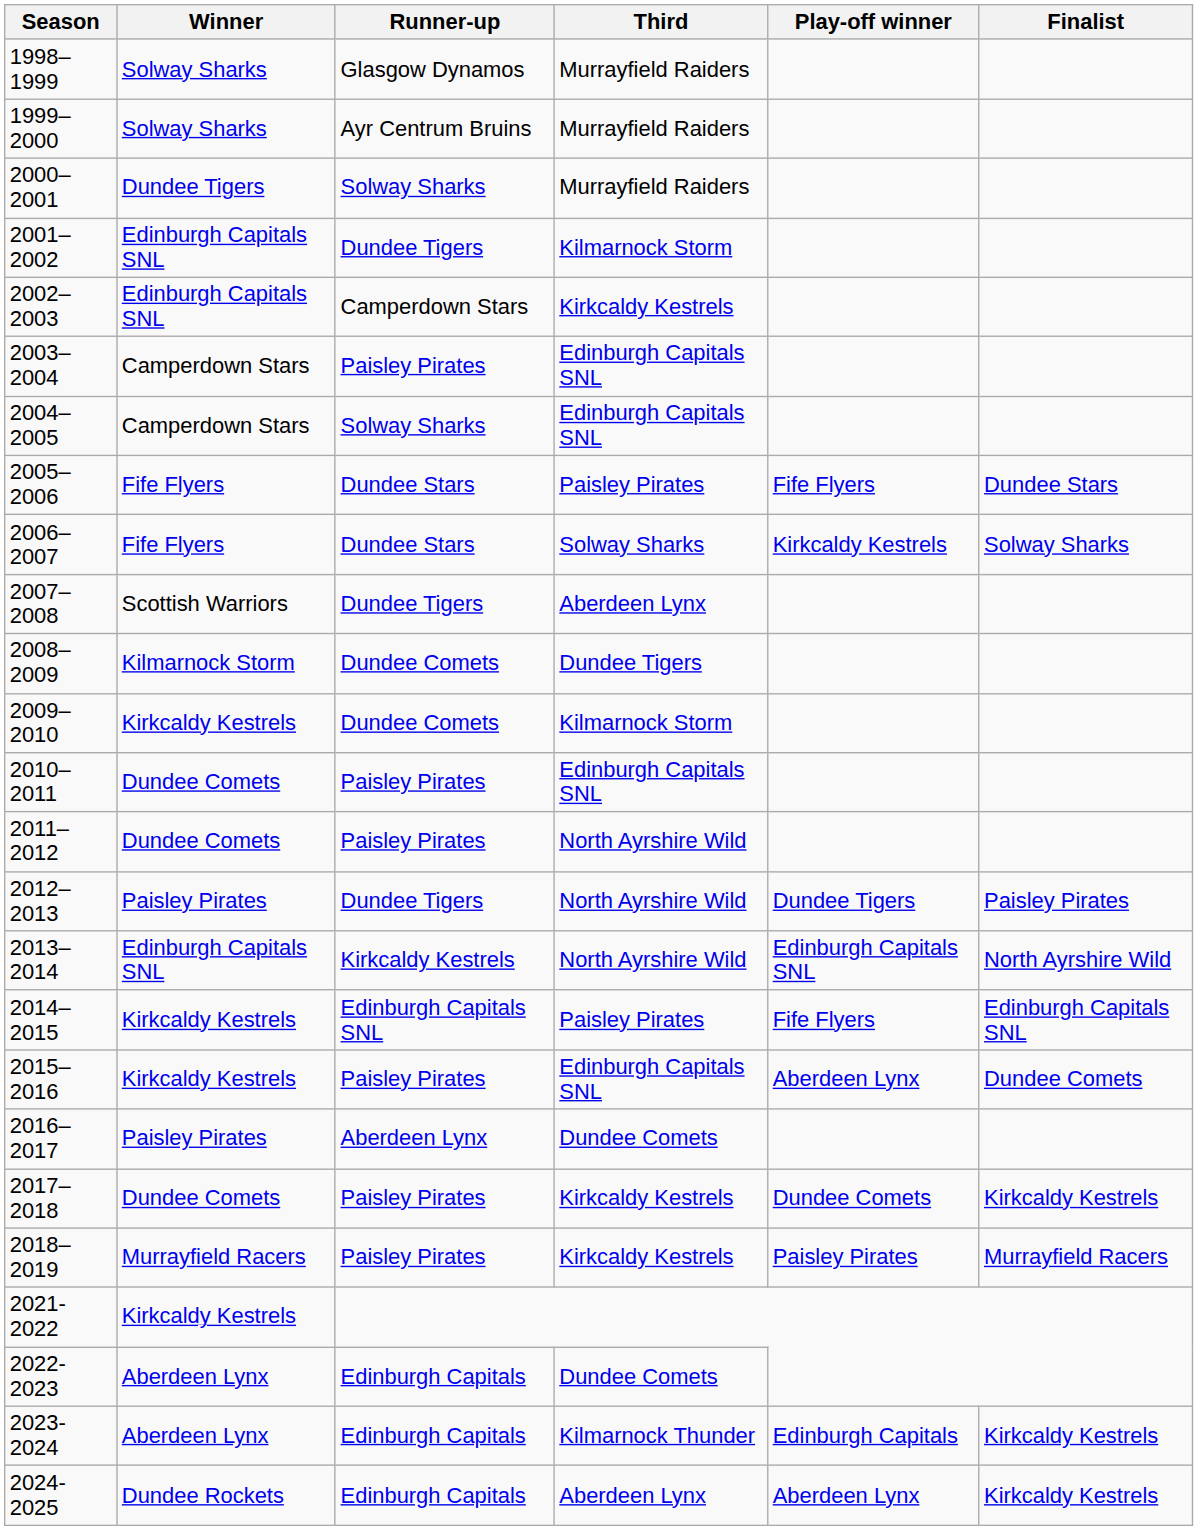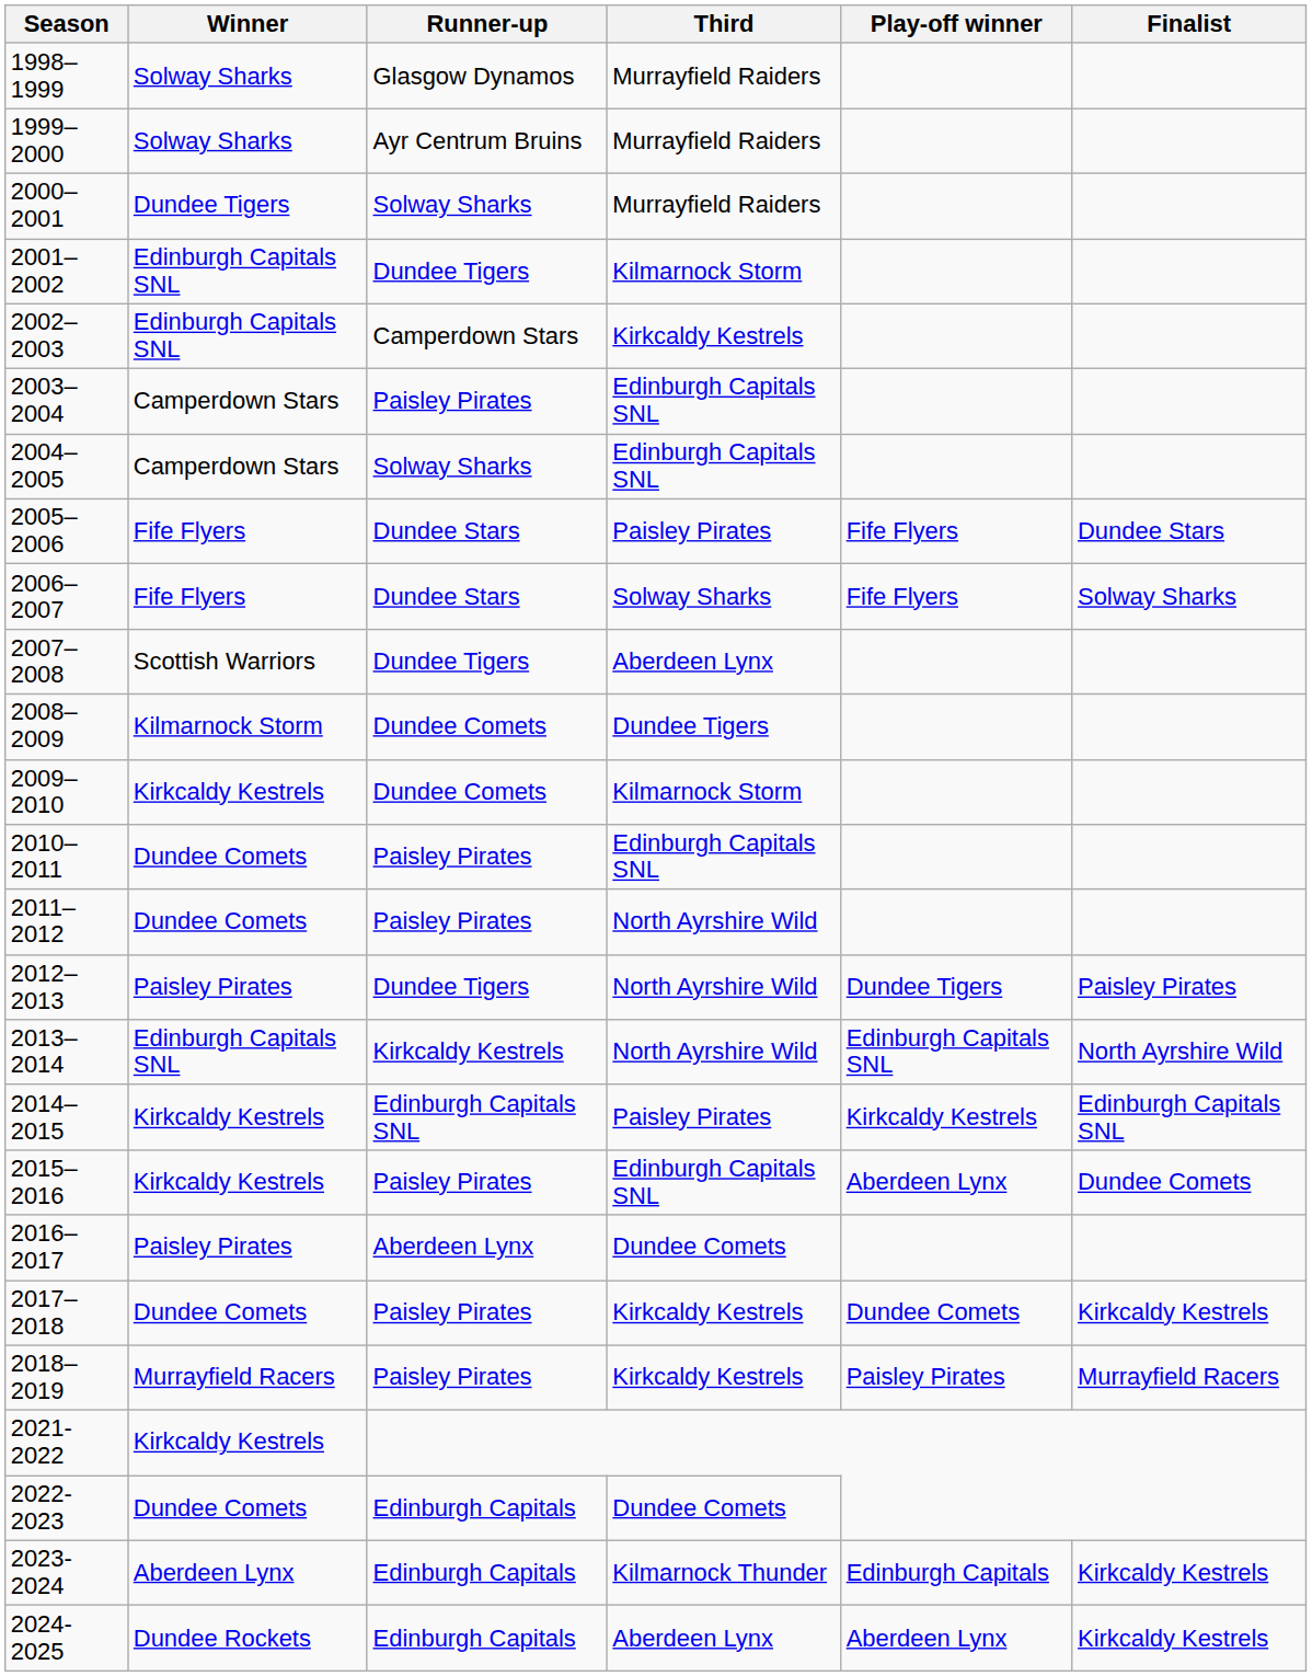 <table class="wikitable">
 <tr>
 <th>Season</th>
 <th>Winner</th>
 <th>Runner-up</th>
 <th>Third</th>
 <th>Play-off winner</th>
 <th>Finalist</th>
 </tr>
 <tr>
 <td>1998–1999</td>
 <td><a href='#'>Solway Sharks</a></td>
 <td>Glasgow Dynamos</td>
 <td>Murrayfield Raiders</td>
 <td></td>
 <td></td>
 </tr>
 <tr>
 <td>1999–2000</td>
 <td><a href='#'>Solway Sharks</a></td>
 <td>Ayr Centrum Bruins</td>
 <td>Murrayfield Raiders</td>
 <td></td>
 <td></td>
 </tr>
 <tr>
 <td>2000–2001</td>
 <td><a href='#'>Dundee Tigers</a></td>
 <td><a href='#'>Solway Sharks</a></td>
 <td>Murrayfield Raiders</td>
 <td></td>
 <td></td>
 </tr>
 <tr>
 <td>2001–2002</td>
 <td><a href='#'>Edinburgh Capitals SNL</a></td>
 <td><a href='#'>Dundee Tigers</a></td>
 <td><a href='#'>Kilmarnock Storm</a></td>
 <td></td>
 <td></td>
 </tr>
 <tr>
 <td>2002–2003</td>
 <td><a href='#'>Edinburgh Capitals SNL</a></td>
 <td>Camperdown Stars</td>
 <td><a href='#'>Kirkcaldy Kestrels</a></td>
 <td></td>
 <td></td>
 </tr>
 <tr>
 <td>2003–2004</td>
 <td>Camperdown Stars</td>
 <td><a href='#'>Paisley Pirates</a></td>
 <td><a href='#'>Edinburgh Capitals SNL</a></td>
 <td></td>
 <td></td>
 </tr>
 <tr>
 <td>2004–2005</td>
 <td>Camperdown Stars</td>
 <td><a href='#'>Solway Sharks</a></td>
 <td><a href='#'>Edinburgh Capitals SNL</a></td>
 <td></td>
 <td></td>
 </tr>
 <tr>
 <td>2005–2006</td>
 <td><a href='#'>Fife Flyers</a></td>
 <td><a href='#'>Dundee Stars</a></td>
 <td><a href='#'>Paisley Pirates</a></td>
 <td><a href='#'>Fife Flyers</a></td>
 <td><a href='#'>Dundee Stars</a></td>
 </tr>
 <tr>
 <td>2006–2007</td>
 <td><a href='#'>Fife Flyers</a></td>
 <td><a href='#'>Dundee Stars</a></td>
 <td><a href='#'>Solway Sharks</a></td>
-<td><a href='#'>Kirkcaldy Kestrels</a></td>
+<td><a href='#'>Fife Flyers</a></td>
 <td><a href='#'>Solway Sharks</a></td>
 </tr>
 <tr>
 <td>2007–2008</td>
 <td>Scottish Warriors</td>
 <td><a href='#'>Dundee Tigers</a></td>
 <td><a href='#'>Aberdeen Lynx</a></td>
 <td></td>
 <td></td>
 </tr>
 <tr>
 <td>2008–2009</td>
 <td><a href='#'>Kilmarnock Storm</a></td>
 <td><a href='#'>Dundee Comets</a></td>
 <td><a href='#'>Dundee Tigers</a></td>
 <td></td>
 <td></td>
 </tr>
 <tr>
 <td>2009–2010</td>
 <td><a href='#'>Kirkcaldy Kestrels</a></td>
 <td><a href='#'>Dundee Comets</a></td>
 <td><a href='#'>Kilmarnock Storm</a></td>
 <td></td>
 <td></td>
 </tr>
 <tr>
 <td>2010–2011</td>
 <td><a href='#'>Dundee Comets</a></td>
 <td><a href='#'>Paisley Pirates</a></td>
 <td><a href='#'>Edinburgh Capitals SNL</a></td>
 <td></td>
 <td></td>
 </tr>
 <tr>
 <td>2011–2012</td>
 <td><a href='#'>Dundee Comets</a></td>
 <td><a href='#'>Paisley Pirates</a></td>
 <td><a href='#'>North Ayrshire Wild</a></td>
 <td></td>
 <td></td>
 </tr>
 <tr>
 <td>2012–2013</td>
 <td><a href='#'>Paisley Pirates</a></td>
 <td><a href='#'>Dundee Tigers</a></td>
 <td><a href='#'>North Ayrshire Wild</a></td>
 <td><a href='#'>Dundee Tigers</a></td>
 <td><a href='#'>Paisley Pirates</a></td>
 </tr>
 <tr>
 <td>2013–2014</td>
 <td><a href='#'>Edinburgh Capitals SNL</a></td>
 <td><a href='#'>Kirkcaldy Kestrels</a></td>
 <td><a href='#'>North Ayrshire Wild</a></td>
 <td><a href='#'>Edinburgh Capitals SNL</a></td>
 <td><a href='#'>North Ayrshire Wild</a></td>
 </tr>
 <tr>
 <td>2014–2015</td>
 <td><a href='#'>Kirkcaldy Kestrels</a></td>
 <td><a href='#'>Edinburgh Capitals SNL</a></td>
 <td><a href='#'>Paisley Pirates</a></td>
-<td><a href='#'>Fife Flyers</a></td>
+<td><a href='#'>Kirkcaldy Kestrels</a></td>
 <td><a href='#'>Edinburgh Capitals SNL</a></td>
 </tr>
 <tr>
 <td>2015–2016</td>
 <td><a href='#'>Kirkcaldy Kestrels</a></td>
 <td><a href='#'>Paisley Pirates</a></td>
 <td><a href='#'>Edinburgh Capitals SNL</a></td>
 <td><a href='#'>Aberdeen Lynx</a></td>
 <td><a href='#'>Dundee Comets</a></td>
 </tr>
 <tr>
 <td>2016–2017</td>
 <td><a href='#'>Paisley Pirates</a></td>
 <td><a href='#'>Aberdeen Lynx</a></td>
 <td><a href='#'>Dundee Comets</a></td>
 <td></td>
 <td></td>
 </tr>
 <tr>
 <td>2017–2018</td>
 <td><a href='#'>Dundee Comets</a></td>
 <td><a href='#'>Paisley Pirates</a></td>
 <td><a href='#'>Kirkcaldy Kestrels</a></td>
 <td><a href='#'>Dundee Comets</a></td>
 <td><a href='#'>Kirkcaldy Kestrels</a></td>
 </tr>
 <tr>
 <td>2018–2019</td>
 <td><a href='#'>Murrayfield Racers</a></td>
 <td><a href='#'>Paisley Pirates</a></td>
 <td><a href='#'>Kirkcaldy Kestrels</a></td>
 <td><a href='#'>Paisley Pirates</a></td>
 <td><a href='#'>Murrayfield Racers</a></td>
 </tr>
 <tr>
 <td>2021-2022</td>
 <td><a href='#'>Kirkcaldy Kestrels</a></td>
 </tr>
 <tr>
 <td>2022-2023</td>
-<td><a href='#'>Aberdeen Lynx</a></td>
+<td><a href='#'>Dundee Comets</a></td>
 <td><a href='#'>Edinburgh Capitals</a></td>
 <td><a href='#'>Dundee Comets</a></td>
 </tr>
 <tr>
 <td>2023-2024</td>
 <td><a href='#'>Aberdeen Lynx</a></td>
 <td><a href='#'>Edinburgh Capitals</a></td>
 <td><a href='#'>Kilmarnock Thunder</a></td>
 <td><a href='#'>Edinburgh Capitals</a></td>
 <td><a href='#'>Kirkcaldy Kestrels</a></td>
 </tr>
 <tr>
 <td>2024-2025</td>
 <td><a href='#'>Dundee Rockets</a></td>
 <td><a href='#'>Edinburgh Capitals</a></td>
 <td><a href='#'>Aberdeen Lynx</a></td>
 <td><a href='#'>Aberdeen Lynx</a></td>
 <td><a href='#'>Kirkcaldy Kestrels</a></td>
 </tr>
 </table>
